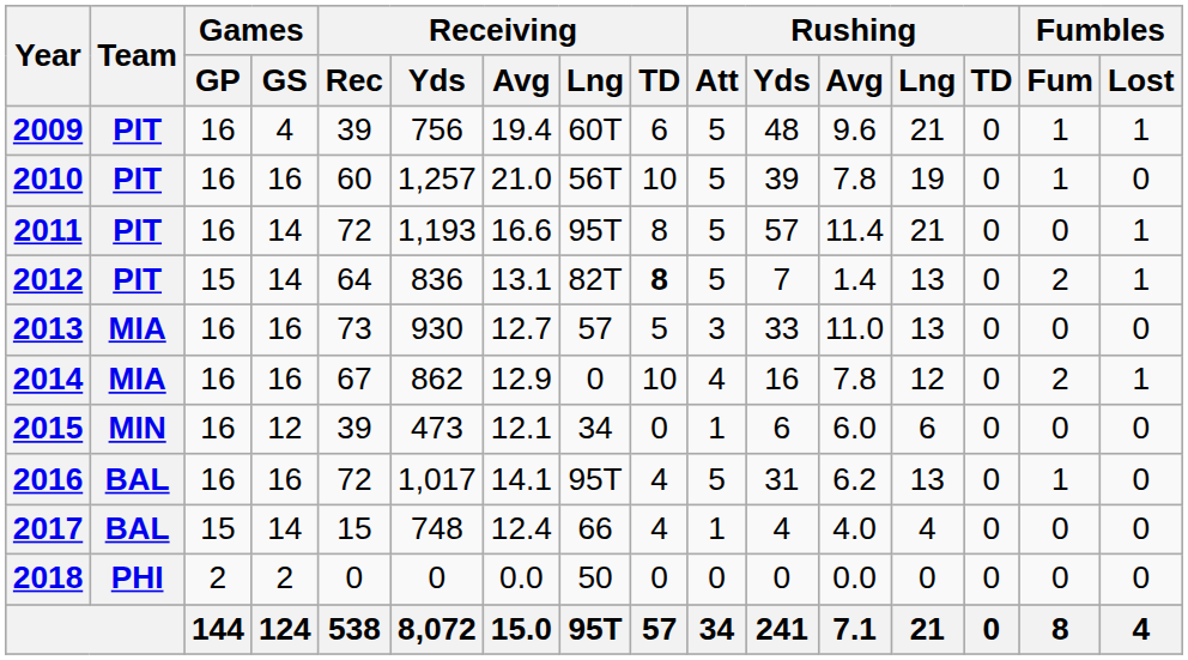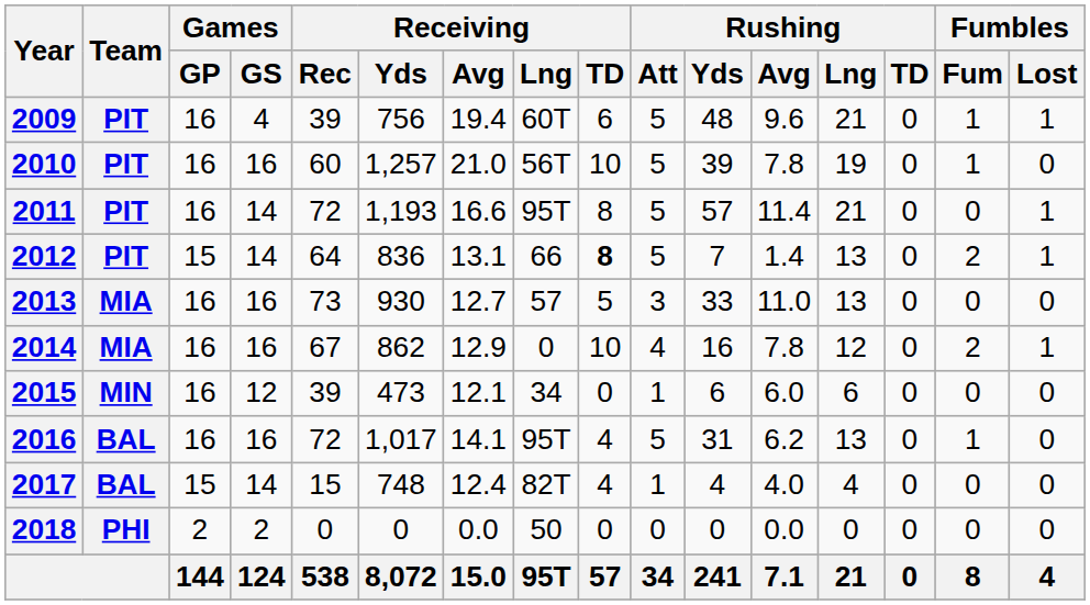 <table class=wikitable style="text-align:center;">
 <tr>
 <th rowspan="2">Year</th>
 <th rowspan="2">Team</th>
 <th colspan="2">Games</th>
 <th colspan="5">Receiving</th>
 <th colspan="5">Rushing</th>
 <th colspan="2">Fumbles</th>
 </tr>
 <tr>
 <th>GP</th>
 <th>GS</th>
 <th>Rec</th>
 <th>Yds</th>
 <th>Avg</th>
 <th>Lng</th>
 <th>TD</th>
 <th>Att</th>
 <th>Yds</th>
 <th>Avg</th>
 <th>Lng</th>
 <th>TD</th>
 <th>Fum</th>
 <th>Lost</th>
 </tr>
 <tr>
 <th><a href='#'>2009</a></th>
 <th><a href='#'>PIT</a></th>
 <td>16</td>
 <td>4</td>
 <td>39</td>
 <td>756</td>
 <td>19.4</td>
 <td>60T</td>
 <td>6</td>
 <td>5</td>
 <td>48</td>
 <td>9.6</td>
 <td>21</td>
 <td>0</td>
 <td>1</td>
 <td>1</td>
 </tr>
 <tr>
 <th><a href='#'>2010</a></th>
 <th><a href='#'>PIT</a></th>
 <td>16</td>
 <td>16</td>
 <td>60</td>
 <td>1,257</td>
 <td>21.0</td>
 <td>56T</td>
 <td>10</td>
 <td>5</td>
 <td>39</td>
 <td>7.8</td>
 <td>19</td>
 <td>0</td>
 <td>1</td>
 <td>0</td>
 </tr>
 <tr>
 <th><a href='#'>2011</a></th>
 <th><a href='#'>PIT</a></th>
 <td>16</td>
 <td>14</td>
 <td>72</td>
 <td>1,193</td>
 <td>16.6</td>
 <td>95T</td>
 <td>8</td>
 <td>5</td>
 <td>57</td>
 <td>11.4</td>
 <td>21</td>
 <td>0</td>
 <td>0</td>
 <td>1</td>
 </tr>
 <tr>
 <th><a href='#'>2012</a></th>
 <th><a href='#'>PIT</a></th>
 <td>15</td>
 <td>14</td>
 <td>64</td>
 <td>836</td>
 <td>13.1</td>
-<td>82T</td>
+<td>66</td>
 <td><strong>8</strong></td>
 <td>5</td>
 <td>7</td>
 <td>1.4</td>
 <td>13</td>
 <td>0</td>
 <td>2</td>
 <td>1</td>
 </tr>
 <tr>
 <th><a href='#'>2013</a></th>
 <th><a href='#'>MIA</a></th>
 <td>16</td>
 <td>16</td>
 <td>73</td>
 <td>930</td>
 <td>12.7</td>
 <td>57</td>
 <td>5</td>
 <td>3</td>
 <td>33</td>
 <td>11.0</td>
 <td>13</td>
 <td>0</td>
 <td>0</td>
 <td>0</td>
 </tr>
 <tr>
 <th><a href='#'>2014</a></th>
 <th><a href='#'>MIA</a></th>
 <td>16</td>
 <td>16</td>
 <td>67</td>
 <td>862</td>
 <td>12.9</td>
 <td>0</td>
 <td>10</td>
 <td>4</td>
 <td>16</td>
 <td>7.8</td>
 <td>12</td>
 <td>0</td>
 <td>2</td>
 <td>1</td>
 </tr>
 <tr>
 <th><a href='#'>2015</a></th>
 <th><a href='#'>MIN</a></th>
 <td>16</td>
 <td>12</td>
 <td>39</td>
 <td>473</td>
 <td>12.1</td>
 <td>34</td>
 <td>0</td>
 <td>1</td>
 <td>6</td>
 <td>6.0</td>
 <td>6</td>
 <td>0</td>
 <td>0</td>
 <td>0</td>
 </tr>
 <tr>
 <th><a href='#'>2016</a></th>
 <th><a href='#'>BAL</a></th>
 <td>16</td>
 <td>16</td>
 <td>72</td>
 <td>1,017</td>
 <td>14.1</td>
 <td>95T</td>
 <td>4</td>
 <td>5</td>
 <td>31</td>
 <td>6.2</td>
 <td>13</td>
 <td>0</td>
 <td>1</td>
 <td>0</td>
 </tr>
 <tr>
 <th><a href='#'>2017</a></th>
 <th><a href='#'>BAL</a></th>
 <td>15</td>
 <td>14</td>
 <td>15</td>
 <td>748</td>
 <td>12.4</td>
-<td>66</td>
+<td>82T</td>
 <td>4</td>
 <td>1</td>
 <td>4</td>
 <td>4.0</td>
 <td>4</td>
 <td>0</td>
 <td>0</td>
 <td>0</td>
 </tr>
 <tr>
 <th><a href='#'>2018</a></th>
 <th><a href='#'>PHI</a></th>
 <td>2</td>
 <td>2</td>
 <td>0</td>
 <td>0</td>
 <td>0.0</td>
 <td>50</td>
 <td>0</td>
 <td>0</td>
 <td>0</td>
 <td>0.0</td>
 <td>0</td>
 <td>0</td>
 <td>0</td>
 <td>0</td>
 </tr>
 <tr>
 <th colspan="2"></th>
 <th>144</th>
 <th>124</th>
 <th>538</th>
 <th>8,072</th>
 <th>15.0</th>
 <th>95T</th>
 <th>57</th>
 <th>34</th>
 <th>241</th>
 <th>7.1</th>
 <th>21</th>
 <th>0</th>
 <th>8</th>
 <th>4</th>
 </tr>
 </table>
